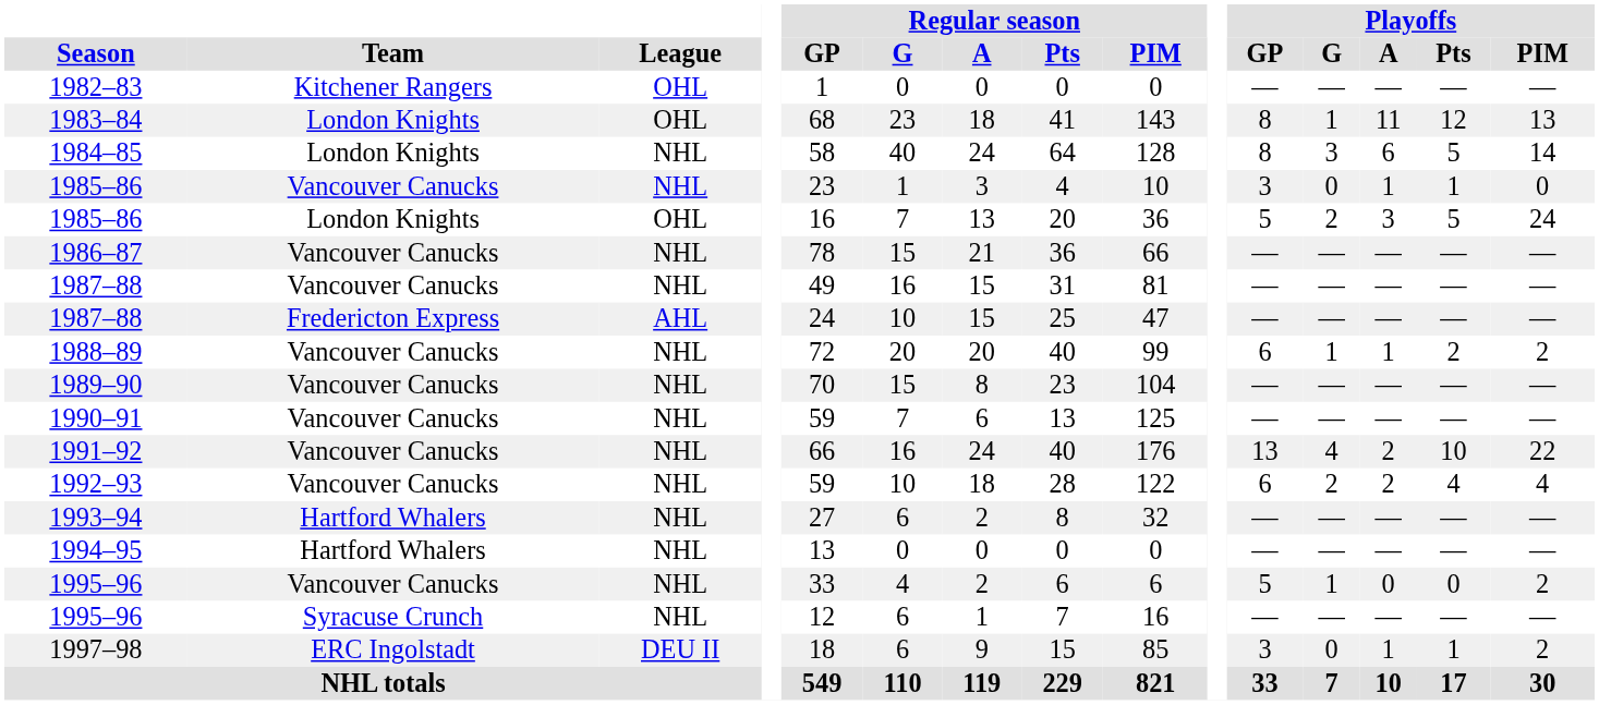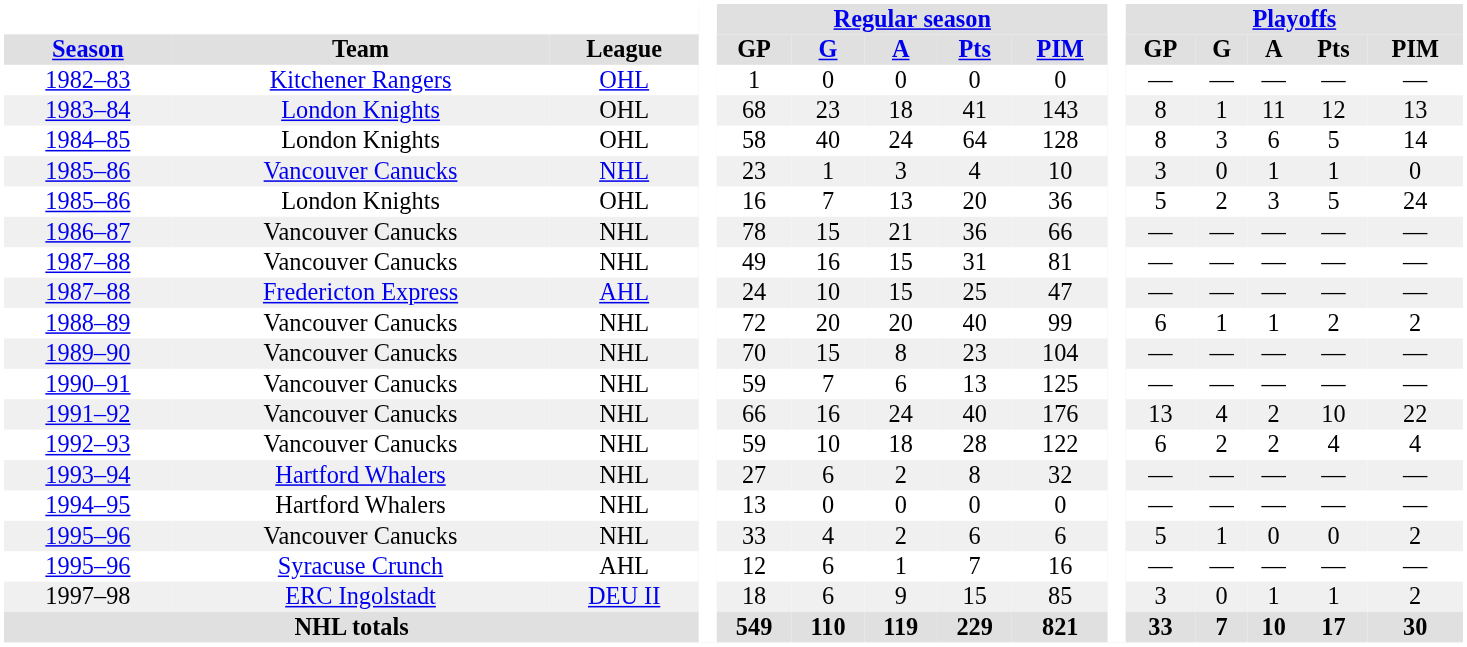 <table border="0" cellpadding="1" cellspacing="0" style="text-align:center; width:60em">
 <tr bgcolor="#e0e0e0">
 <th colspan="3" bgcolor="#ffffff"> </th>
 <th rowspan="99" bgcolor="#ffffff"> </th>
 <th colspan="5"><a href='#'>Regular season</a></th>
 <th rowspan="99" bgcolor="#ffffff"> </th>
 <th colspan="5"><a href='#'>Playoffs</a></th>
 </tr>
 <tr bgcolor="#e0e0e0">
 <th><a href='#'>Season</a></th>
 <th>Team</th>
 <th>League</th>
 <th>GP</th>
 <th><a href='#'>G</a></th>
 <th><a href='#'>A</a></th>
 <th><a href='#'>Pts</a></th>
 <th><a href='#'>PIM</a></th>
 <th>GP</th>
 <th>G</th>
 <th>A</th>
 <th>Pts</th>
 <th>PIM</th>
 </tr>
 <tr>
 <td><a href='#'>1982–83</a></td>
 <td><a href='#'>Kitchener Rangers</a></td>
 <td><a href='#'>OHL</a></td>
 <td>1</td>
 <td>0</td>
 <td>0</td>
 <td>0</td>
 <td>0</td>
 <td>—</td>
 <td>—</td>
 <td>—</td>
 <td>—</td>
 <td>—</td>
 </tr>
 <tr bgcolor="#f0f0f0">
 <td><a href='#'>1983–84</a></td>
 <td><a href='#'>London Knights</a></td>
 <td>OHL</td>
 <td>68</td>
 <td>23</td>
 <td>18</td>
 <td>41</td>
 <td>143</td>
 <td>8</td>
 <td>1</td>
 <td>11</td>
 <td>12</td>
 <td>13</td>
 </tr>
 <tr>
 <td><a href='#'>1984–85</a></td>
 <td>London Knights</td>
-<td>NHL</td>
+<td>OHL</td>
 <td>58</td>
 <td>40</td>
 <td>24</td>
 <td>64</td>
 <td>128</td>
 <td>8</td>
 <td>3</td>
 <td>6</td>
 <td>5</td>
 <td>14</td>
 </tr>
 <tr bgcolor="#f0f0f0">
 <td><a href='#'>1985–86</a></td>
 <td><a href='#'>Vancouver Canucks</a></td>
 <td><a href='#'>NHL</a></td>
 <td>23</td>
 <td>1</td>
 <td>3</td>
 <td>4</td>
 <td>10</td>
 <td>3</td>
 <td>0</td>
 <td>1</td>
 <td>1</td>
 <td>0</td>
 </tr>
 <tr>
 <td><a href='#'>1985–86</a></td>
 <td>London Knights</td>
 <td>OHL</td>
 <td>16</td>
 <td>7</td>
 <td>13</td>
 <td>20</td>
 <td>36</td>
 <td>5</td>
 <td>2</td>
 <td>3</td>
 <td>5</td>
 <td>24</td>
 </tr>
 <tr bgcolor="#f0f0f0">
 <td><a href='#'>1986–87</a></td>
 <td>Vancouver Canucks</td>
 <td>NHL</td>
 <td>78</td>
 <td>15</td>
 <td>21</td>
 <td>36</td>
 <td>66</td>
 <td>—</td>
 <td>—</td>
 <td>—</td>
 <td>—</td>
 <td>—</td>
 </tr>
 <tr>
 <td><a href='#'>1987–88</a></td>
 <td>Vancouver Canucks</td>
 <td>NHL</td>
 <td>49</td>
 <td>16</td>
 <td>15</td>
 <td>31</td>
 <td>81</td>
 <td>—</td>
 <td>—</td>
 <td>—</td>
 <td>—</td>
 <td>—</td>
 </tr>
 <tr bgcolor="#f0f0f0">
 <td><a href='#'>1987–88</a></td>
 <td><a href='#'>Fredericton Express</a></td>
 <td><a href='#'>AHL</a></td>
 <td>24</td>
 <td>10</td>
 <td>15</td>
 <td>25</td>
 <td>47</td>
 <td>—</td>
 <td>—</td>
 <td>—</td>
 <td>—</td>
 <td>—</td>
 </tr>
 <tr>
 <td><a href='#'>1988–89</a></td>
 <td>Vancouver Canucks</td>
 <td>NHL</td>
 <td>72</td>
 <td>20</td>
 <td>20</td>
 <td>40</td>
 <td>99</td>
 <td>6</td>
 <td>1</td>
 <td>1</td>
 <td>2</td>
 <td>2</td>
 </tr>
 <tr bgcolor="#f0f0f0">
 <td><a href='#'>1989–90</a></td>
 <td>Vancouver Canucks</td>
 <td>NHL</td>
 <td>70</td>
 <td>15</td>
 <td>8</td>
 <td>23</td>
 <td>104</td>
 <td>—</td>
 <td>—</td>
 <td>—</td>
 <td>—</td>
 <td>—</td>
 </tr>
 <tr>
 <td><a href='#'>1990–91</a></td>
 <td>Vancouver Canucks</td>
 <td>NHL</td>
 <td>59</td>
 <td>7</td>
 <td>6</td>
 <td>13</td>
 <td>125</td>
 <td>—</td>
 <td>—</td>
 <td>—</td>
 <td>—</td>
 <td>—</td>
 </tr>
 <tr bgcolor="#f0f0f0">
 <td><a href='#'>1991–92</a></td>
 <td>Vancouver Canucks</td>
 <td>NHL</td>
 <td>66</td>
 <td>16</td>
 <td>24</td>
 <td>40</td>
 <td>176</td>
 <td>13</td>
 <td>4</td>
 <td>2</td>
 <td>10</td>
 <td>22</td>
 </tr>
 <tr>
 <td><a href='#'>1992–93</a></td>
 <td>Vancouver Canucks</td>
 <td>NHL</td>
 <td>59</td>
 <td>10</td>
 <td>18</td>
 <td>28</td>
 <td>122</td>
 <td>6</td>
 <td>2</td>
 <td>2</td>
 <td>4</td>
 <td>4</td>
 </tr>
 <tr bgcolor="#f0f0f0">
 <td><a href='#'>1993–94</a></td>
 <td><a href='#'>Hartford Whalers</a></td>
 <td>NHL</td>
 <td>27</td>
 <td>6</td>
 <td>2</td>
 <td>8</td>
 <td>32</td>
 <td>—</td>
 <td>—</td>
 <td>—</td>
 <td>—</td>
 <td>—</td>
 </tr>
 <tr>
 <td><a href='#'>1994–95</a></td>
 <td>Hartford Whalers</td>
 <td>NHL</td>
 <td>13</td>
 <td>0</td>
 <td>0</td>
 <td>0</td>
 <td>0</td>
 <td>—</td>
 <td>—</td>
 <td>—</td>
 <td>—</td>
 <td>—</td>
 </tr>
 <tr bgcolor="#f0f0f0">
 <td><a href='#'>1995–96</a></td>
 <td>Vancouver Canucks</td>
 <td>NHL</td>
 <td>33</td>
 <td>4</td>
 <td>2</td>
 <td>6</td>
 <td>6</td>
 <td>5</td>
 <td>1</td>
 <td>0</td>
 <td>0</td>
 <td>2</td>
 </tr>
 <tr>
 <td><a href='#'>1995–96</a></td>
 <td><a href='#'>Syracuse Crunch</a></td>
-<td>NHL</td>
+<td>AHL</td>
 <td>12</td>
 <td>6</td>
 <td>1</td>
 <td>7</td>
 <td>16</td>
 <td>—</td>
 <td>—</td>
 <td>—</td>
 <td>—</td>
 <td>—</td>
 </tr>
 <tr bgcolor="#f0f0f0">
 <td>1997–98</td>
 <td><a href='#'>ERC Ingolstadt</a></td>
 <td><a href='#'>DEU II</a></td>
 <td>18</td>
 <td>6</td>
 <td>9</td>
 <td>15</td>
 <td>85</td>
 <td>3</td>
 <td>0</td>
 <td>1</td>
 <td>1</td>
 <td>2</td>
 </tr>
 <tr style="background:#e0e0e0;">
 <th colspan="3">NHL totals</th>
 <th>549</th>
 <th>110</th>
 <th>119</th>
 <th>229</th>
 <th>821</th>
 <th>33</th>
 <th>7</th>
 <th>10</th>
 <th>17</th>
 <th>30</th>
 </tr>
 </table>
